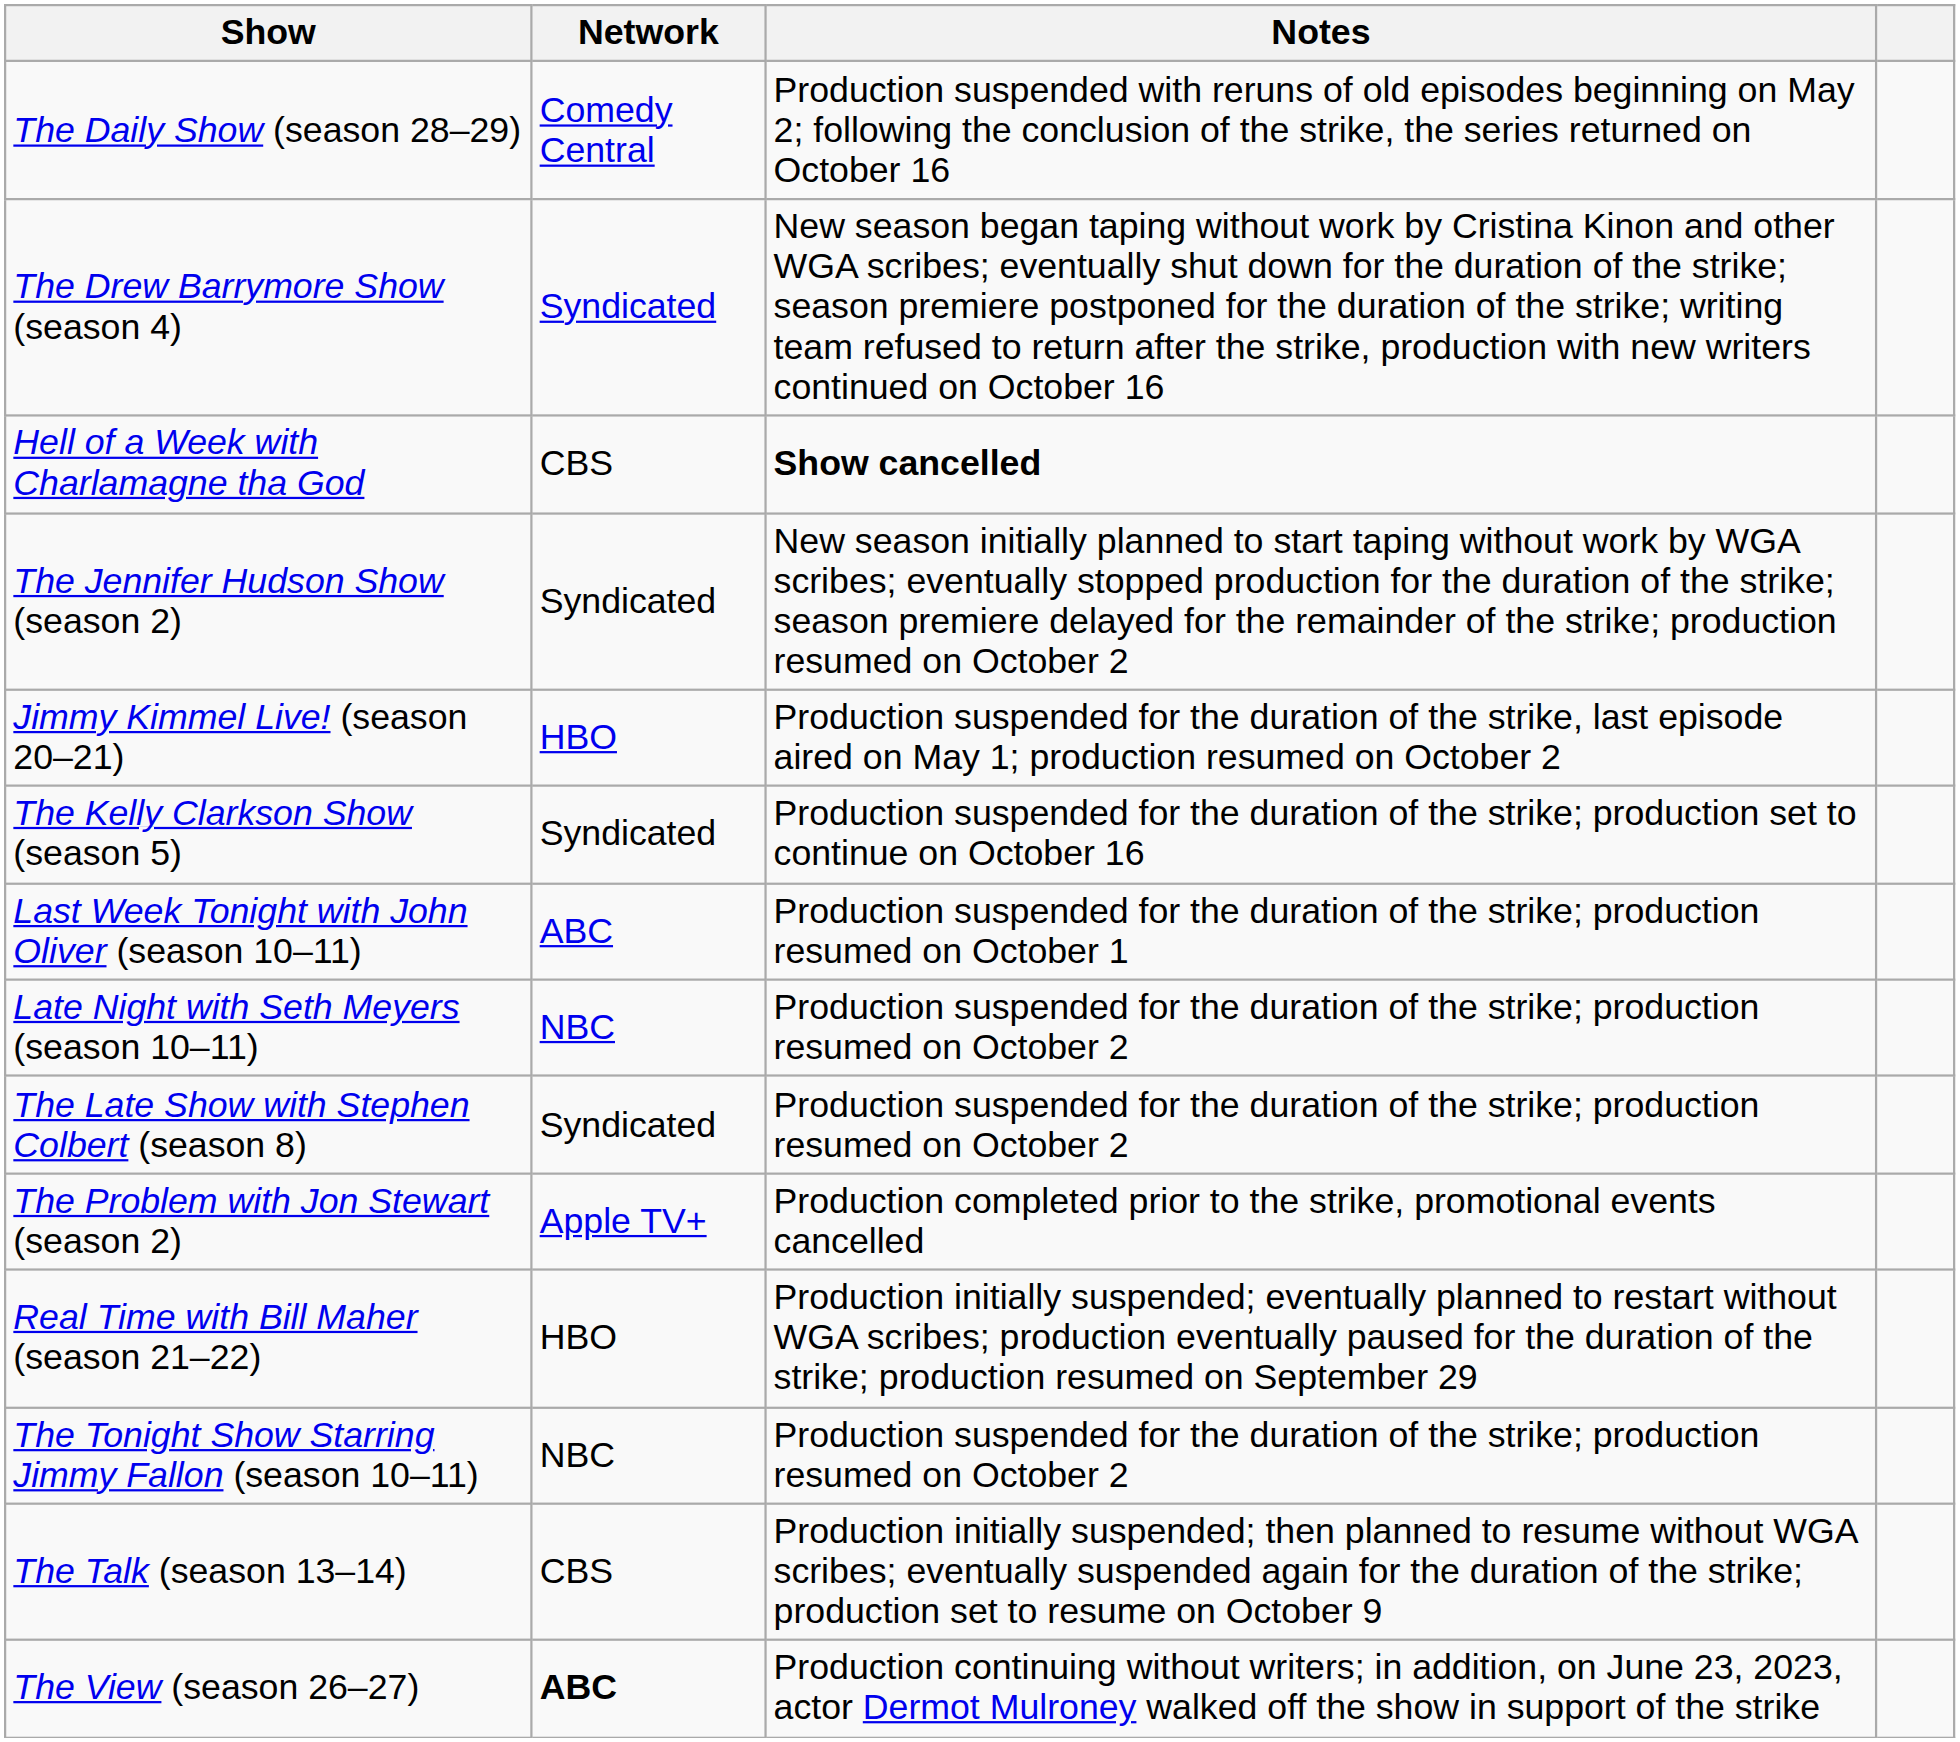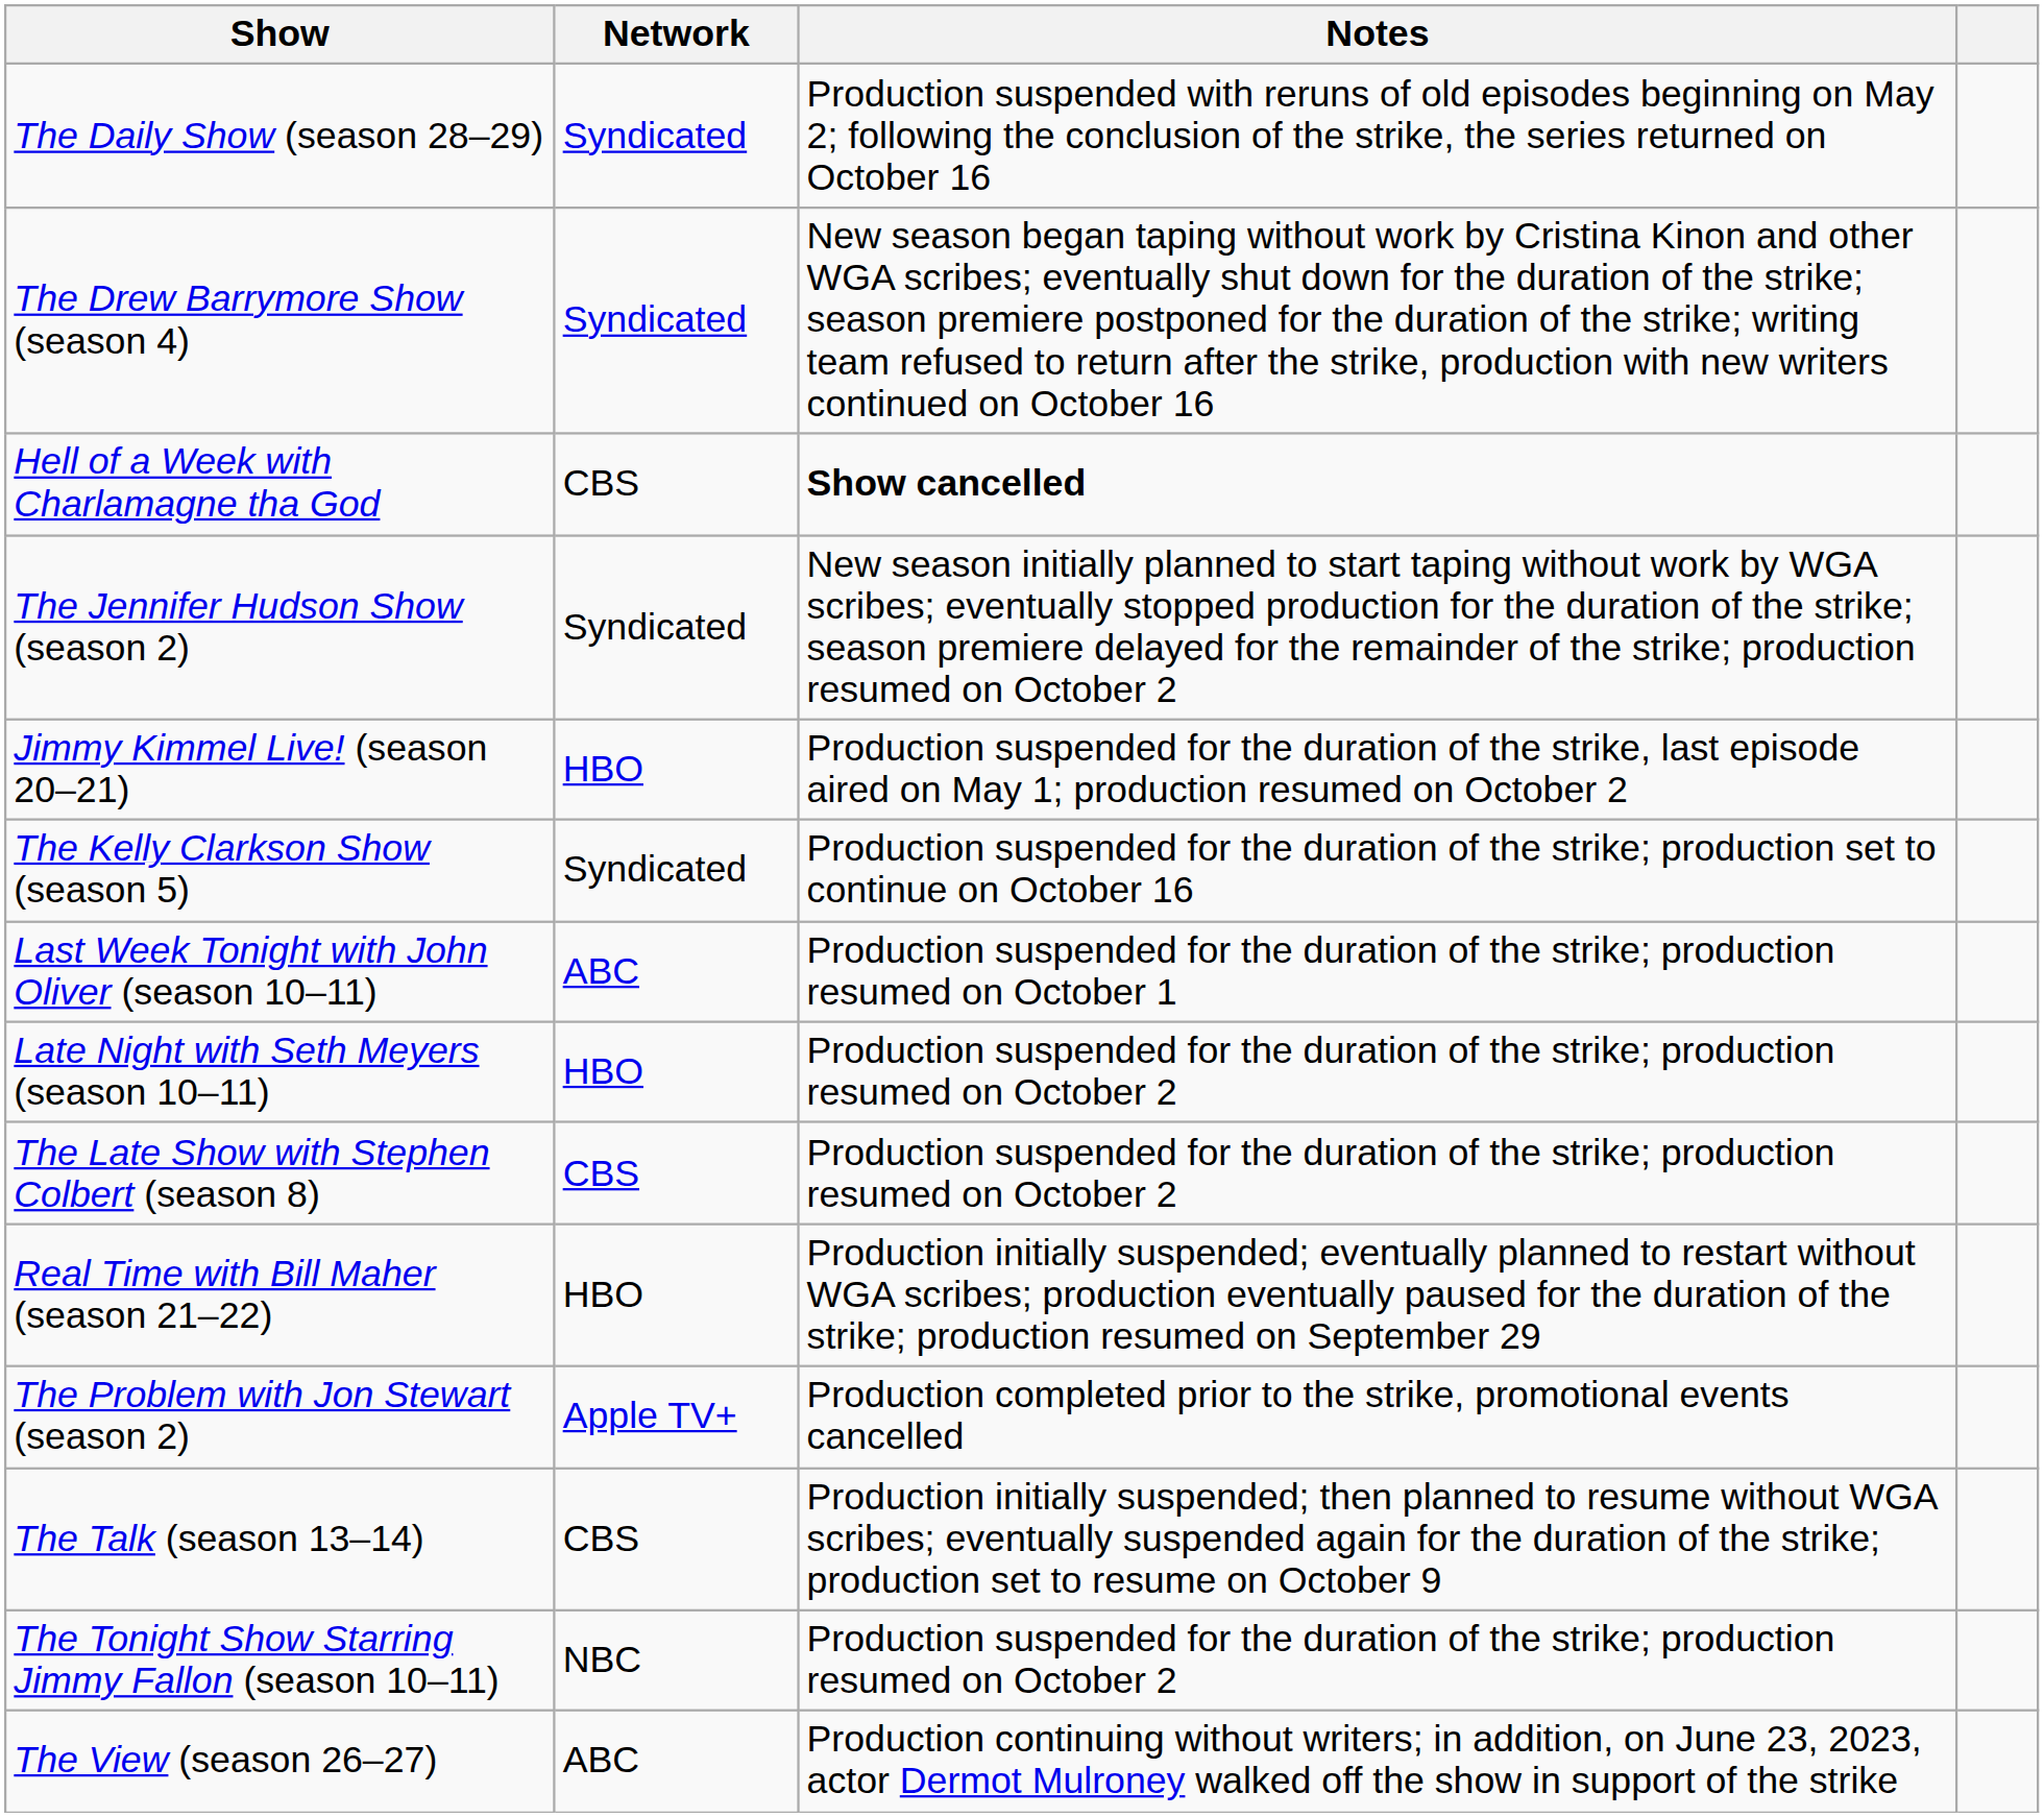 <table class="wikitable sortable defaultcenter col1left col3left" style="width:99%;">
 <tr>
 <th scope="col" style="width:27%;">Show</th>
 <th scope="col" style="width:12%;">Network</th>
 <th scope="col">Notes</th>
 <th scope="col" class="unsortable" style="width:4%;"></th>
 </tr>
 <tr>
 <td data-sort-value="Daily Show, The"><em><a href='#'>The Daily Show</a></em> (season 28–29)</td>
-<td><a href='#'>Comedy Central</a></td>
+<td><a href='#'>Syndicated</a></td>
 <td>Production suspended with reruns of old episodes beginning on May 2; following the conclusion of the strike, the series returned on October 16</td>
 <td></td>
 </tr>
 <tr>
 <td><em><a href='#'>The Drew Barrymore Show</a></em> (season 4)</td>
 <td><a href='#'>Syndicated</a></td>
 <td>New season began taping without work by Cristina Kinon and other WGA scribes; eventually shut down for the duration of the strike; season premiere postponed for the duration of the strike; writing team refused to return after the strike, production with new writers continued on October 16</td>
 <td></td>
 </tr>
 <tr>
 <td><em><a href='#'>Hell of a Week with Charlamagne tha God</a></em></td>
 <td>CBS</td>
 <td><strong>Show cancelled</strong></td>
 <td></td>
 </tr>
 <tr>
 <td><em><a href='#'>The Jennifer Hudson Show</a></em> (season 2)</td>
 <td>Syndicated</td>
 <td align="left">New season initially planned to start taping without work by WGA scribes; eventually stopped production for the duration of the strike; season premiere delayed for the remainder of the strike; production resumed on October 2</td>
 <td></td>
 </tr>
 <tr>
 <td><em><a href='#'>Jimmy Kimmel Live!</a></em> (season 20–21)</td>
 <td><a href='#'>HBO</a></td>
 <td>Production suspended for the duration of the strike, last episode aired on May 1; production resumed on October 2</td>
 <td></td>
 </tr>
 <tr>
 <td><em><a href='#'>The Kelly Clarkson Show</a></em> (season 5)</td>
 <td>Syndicated</td>
 <td>Production suspended for the duration of the strike; production set to continue on October 16</td>
 <td></td>
 </tr>
 <tr>
 <td><em><a href='#'>Last Week Tonight with John Oliver</a></em> (season 10–11)</td>
 <td><a href='#'>ABC</a></td>
 <td>Production suspended for the duration of the strike; production resumed on October 1</td>
 <td></td>
 </tr>
 <tr>
 <td><em><a href='#'>Late Night with Seth Meyers</a></em> (season 10–11)</td>
-<td><a href='#'>NBC</a></td>
+<td><a href='#'>HBO</a></td>
 <td>Production suspended for the duration of the strike; production resumed on October 2</td>
 <td></td>
 </tr>
 <tr>
 <td data-sort-value="Late Show with Stephen Colbert, The"><em><a href='#'>The Late Show with Stephen Colbert</a></em> (season 8)</td>
-<td>Syndicated</td>
+<td><a href='#'>CBS</a></td>
 <td>Production suspended for the duration of the strike; production resumed on October 2</td>
+<td></td>
+</tr>
+<tr>
+<td><em><a href='#'>Real Time with Bill Maher</a></em> (season 21–22)</td>
+<td>HBO</td>
+<td>Production initially suspended; eventually planned to restart without WGA scribes; production eventually paused for the duration of the strike; production resumed on September 29</td>
 <td></td>
 </tr>
 <tr>
 <td><em><a href='#'>The Problem with Jon Stewart</a></em> (season 2)</td>
 <td><a href='#'>Apple TV+</a></td>
 <td>Production completed prior to the strike, promotional events cancelled</td>
 <td></td>
 </tr>
 <tr>
-<td><em><a href='#'>Real Time with Bill Maher</a></em> (season 21–22)</td>
-<td>HBO</td>
-<td>Production initially suspended; eventually planned to restart without WGA scribes; production eventually paused for the duration of the strike; production resumed on September 29</td>
+<td data-sort-value="Talk, The"><em><a href='#'>The Talk</a></em> (season 13–14)</td>
+<td>CBS</td>
+<td>Production initially suspended; then planned to resume without WGA scribes; eventually suspended again for the duration of the strike; production set to resume on October 9</td>
 <td></td>
 </tr>
 <tr>
 <td data-sort-value="Tonight Show Starring Jimmy Fallon, The"><em><a href='#'>The Tonight Show Starring Jimmy Fallon</a></em> (season 10–11)</td>
 <td>NBC</td>
 <td>Production suspended for the duration of the strike; production resumed on October 2</td>
 <td></td>
 </tr>
 <tr>
-<td data-sort-value="Talk, The"><em><a href='#'>The Talk</a></em> (season 13–14)</td>
-<td>CBS</td>
-<td>Production initially suspended; then planned to resume without WGA scribes; eventually suspended again for the duration of the strike; production set to resume on October 9</td>
-<td></td>
-</tr>
-<tr>
 <td><em><a href='#'>The View</a></em> (season 26–27)</td>
-<td><strong>ABC</strong></td>
+<td>ABC</td>
 <td>Production continuing without writers; in addition, on June 23, 2023, actor <a href='#'>Dermot Mulroney</a> walked off the show in support of the strike</td>
 <td></td>
 </tr>
 </table>
